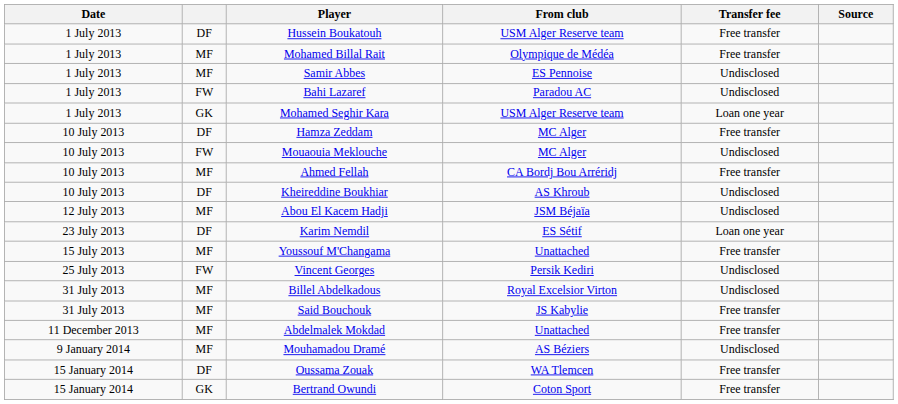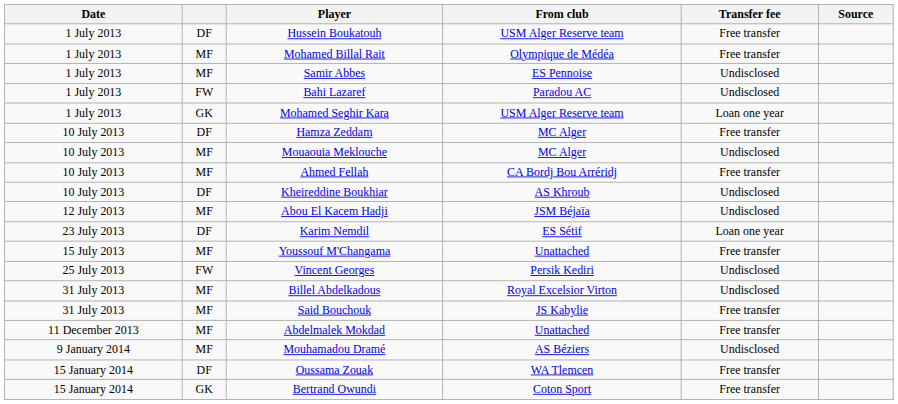 <table class="wikitable sortable" style="width:80%; text-align:center; font-size:85%; text-align:centre;">
 <tr>
 <th>Date</th>
 <th></th>
 <th>Player</th>
 <th>From club</th>
 <th>Transfer fee</th>
 <th>Source</th>
 </tr>
 <tr>
 <td>1 July 2013</td>
 <td>DF</td>
 <td> <a href='#'>Hussein Boukatouh</a></td>
 <td><a href='#'>USM Alger Reserve team</a></td>
 <td>Free transfer</td>
 <td></td>
 </tr>
 <tr>
 <td>1 July 2013</td>
 <td>MF</td>
 <td> <a href='#'>Mohamed Billal Rait</a></td>
 <td><a href='#'>Olympique de Médéa</a></td>
 <td>Free transfer</td>
 <td></td>
 </tr>
 <tr>
 <td>1 July 2013</td>
 <td>MF</td>
 <td> <a href='#'>Samir Abbes</a></td>
 <td> <a href='#'>ES Pennoise</a></td>
 <td>Undisclosed</td>
 <td></td>
 </tr>
 <tr>
 <td>1 July 2013</td>
 <td>FW</td>
 <td> <a href='#'>Bahi Lazaref</a></td>
 <td><a href='#'>Paradou AC</a></td>
 <td>Undisclosed</td>
 <td></td>
 </tr>
 <tr>
 <td>1 July 2013</td>
 <td>GK</td>
 <td> <a href='#'>Mohamed Seghir Kara</a></td>
 <td><a href='#'>USM Alger Reserve team</a></td>
 <td>Loan one year</td>
 <td></td>
 </tr>
 <tr>
 <td>10 July 2013</td>
 <td>DF</td>
 <td> <a href='#'>Hamza Zeddam</a></td>
 <td><a href='#'>MC Alger</a></td>
 <td>Free transfer</td>
 <td></td>
 </tr>
 <tr>
 <td>10 July 2013</td>
-<td>FW</td>
+<td>MF</td>
 <td> <a href='#'>Mouaouia Meklouche</a></td>
 <td><a href='#'>MC Alger</a></td>
 <td>Undisclosed</td>
 <td></td>
 </tr>
 <tr>
 <td>10 July 2013</td>
 <td>MF</td>
 <td> <a href='#'>Ahmed Fellah</a></td>
 <td><a href='#'>CA Bordj Bou Arréridj</a></td>
 <td>Free transfer</td>
 <td></td>
 </tr>
 <tr>
 <td>10 July 2013</td>
 <td>DF</td>
 <td> <a href='#'>Kheireddine Boukhiar</a></td>
 <td><a href='#'>AS Khroub</a></td>
 <td>Undisclosed</td>
 <td></td>
 </tr>
 <tr>
 <td>12 July 2013</td>
 <td>MF</td>
 <td> <a href='#'>Abou El Kacem Hadji</a></td>
 <td><a href='#'>JSM Béjaïa</a></td>
 <td>Undisclosed</td>
 <td></td>
 </tr>
 <tr>
 <td>23 July 2013</td>
 <td>DF</td>
 <td> <a href='#'>Karim Nemdil</a></td>
 <td><a href='#'>ES Sétif</a></td>
 <td>Loan one year</td>
 <td></td>
 </tr>
 <tr>
 <td>15 July 2013</td>
 <td>MF</td>
 <td> <a href='#'>Youssouf M'Changama</a></td>
 <td><a href='#'>Unattached</a></td>
 <td>Free transfer</td>
 <td></td>
 </tr>
 <tr>
 <td>25 July 2013</td>
 <td>FW</td>
 <td> <a href='#'>Vincent Georges</a></td>
 <td> <a href='#'>Persik Kediri</a></td>
 <td>Undisclosed</td>
 <td></td>
 </tr>
 <tr>
 <td>31 July 2013</td>
 <td>MF</td>
 <td> <a href='#'>Billel Abdelkadous</a></td>
 <td> <a href='#'>Royal Excelsior Virton</a></td>
 <td>Undisclosed</td>
 <td></td>
 </tr>
 <tr>
 <td>31 July 2013</td>
 <td>MF</td>
 <td> <a href='#'>Said Bouchouk</a></td>
 <td><a href='#'>JS Kabylie</a></td>
 <td>Free transfer</td>
 <td></td>
 </tr>
 <tr>
 <td>11 December 2013</td>
 <td>MF</td>
 <td> <a href='#'>Abdelmalek Mokdad</a></td>
 <td><a href='#'>Unattached</a></td>
 <td>Free transfer</td>
 <td></td>
 </tr>
 <tr>
 <td>9 January 2014</td>
 <td>MF</td>
 <td> <a href='#'>Mouhamadou Dramé</a></td>
 <td> <a href='#'>AS Béziers</a></td>
 <td>Undisclosed</td>
 <td></td>
 </tr>
 <tr>
 <td>15 January 2014</td>
 <td>DF</td>
 <td> <a href='#'>Oussama Zouak</a></td>
 <td><a href='#'>WA Tlemcen</a></td>
 <td>Free transfer</td>
 <td></td>
 </tr>
 <tr>
 <td>15 January 2014</td>
 <td>GK</td>
 <td> <a href='#'>Bertrand Owundi</a></td>
 <td> <a href='#'>Coton Sport</a></td>
 <td>Free transfer</td>
 <td></td>
 </tr>
 </table>
